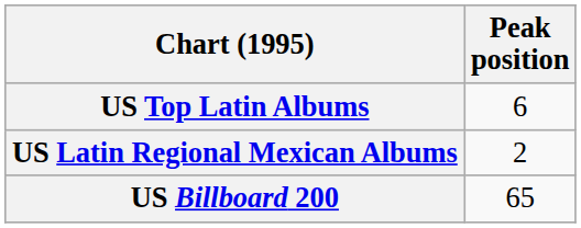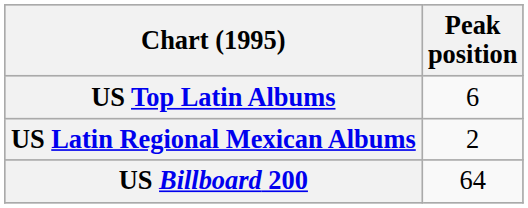 <table class="wikitable sortable plainrowheaders">
 <tr>
 <th>Chart (1995)</th>
 <th>Peak<br>position</th>
 </tr>
 <tr>
 <th scope=row>US <a href='#'>Top Latin Albums</a></th>
 <td style="text-align:center;">6</td>
 </tr>
 <tr>
 <th scope=row>US <a href='#'>Latin Regional Mexican Albums</a></th>
 <td style="text-align:center;">2</td>
 </tr>
 <tr>
 <th scope=row>US <a href='#'><em>Billboard</em> 200</a></th>
-<td style="text-align:center;">65</td>
+<td style="text-align:center;">64</td>
 </tr>
 </table>
